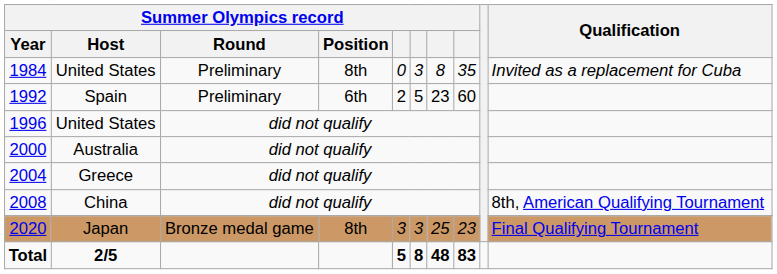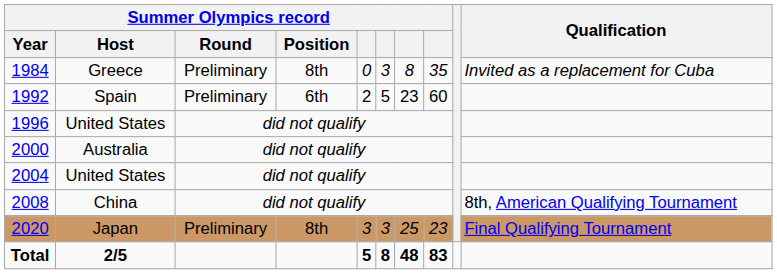 <table class="wikitable" style="text-align: center;">
 <tr>
 <th colspan=8><a href='#'>Summer Olympics record</a></th>
 <th style="width:1%;" rowspan="10"></th>
 <th rowspan=2>Qualification</th>
 </tr>
 <tr>
 <th>Year</th>
 <th>Host</th>
 <th>Round</th>
 <th>Position</th>
 <th></th>
 <th></th>
 <th></th>
 <th></th>
 </tr>
 <tr>
 <td><a href='#'>1984</a></td>
-<td>United States</td>
+<td>Greece</td>
 <td>Preliminary</td>
 <td>8th</td>
 <td><em>0</em></td>
 <td><em>3</em></td>
 <td><em>8</em></td>
 <td><em>35</em></td>
 <td align=left><em>Invited as a replacement for Cuba</em></td>
 </tr>
 <tr>
 <td><a href='#'>1992</a></td>
 <td>Spain</td>
 <td>Preliminary</td>
 <td>6th</td>
 <td>2</td>
 <td>5</td>
 <td>23</td>
 <td>60</td>
 <td align=left></td>
 </tr>
 <tr>
 <td><a href='#'>1996</a></td>
 <td>United States</td>
 <td colspan="6" style="text-align:center;"><em>did not qualify</em></td>
 <td></td>
 </tr>
 <tr>
 <td><a href='#'>2000</a></td>
 <td>Australia</td>
 <td colspan="6" style="text-align:center;"><em>did not qualify</em></td>
 <td></td>
 </tr>
 <tr>
 <td><a href='#'>2004</a></td>
-<td>Greece</td>
+<td>United States</td>
 <td colspan="6" style="text-align:center;"><em>did not qualify</em></td>
 <td></td>
 </tr>
 <tr>
 <td><a href='#'>2008</a></td>
 <td>China</td>
 <td colspan="6" style="text-align:center;"><em>did not qualify</em></td>
 <td align=left>8th, <a href='#'>American Qualifying Tournament</a></td>
 </tr>
 <tr>
 </tr>
 <tr style="background:#c96;">
 <td><a href='#'>2020</a></td>
 <td>Japan</td>
-<td>Bronze medal game</td>
+<td>Preliminary</td>
 <td>8th</td>
 <td><em>3</em></td>
 <td><em>3</em></td>
 <td><em>25</em></td>
 <td><em>23</em></td>
 <td align=left> <a href='#'>Final Qualifying Tournament</a></td>
 </tr>
 <tr>
 <td><strong>Total</strong></td>
 <td><strong>2/5</strong></td>
 <td></td>
 <td></td>
 <td><strong>5</strong></td>
 <td><strong>8</strong></td>
 <td><strong>48</strong></td>
 <td><strong>83</strong></td>
 <td></td>
 </tr>
 </table>
